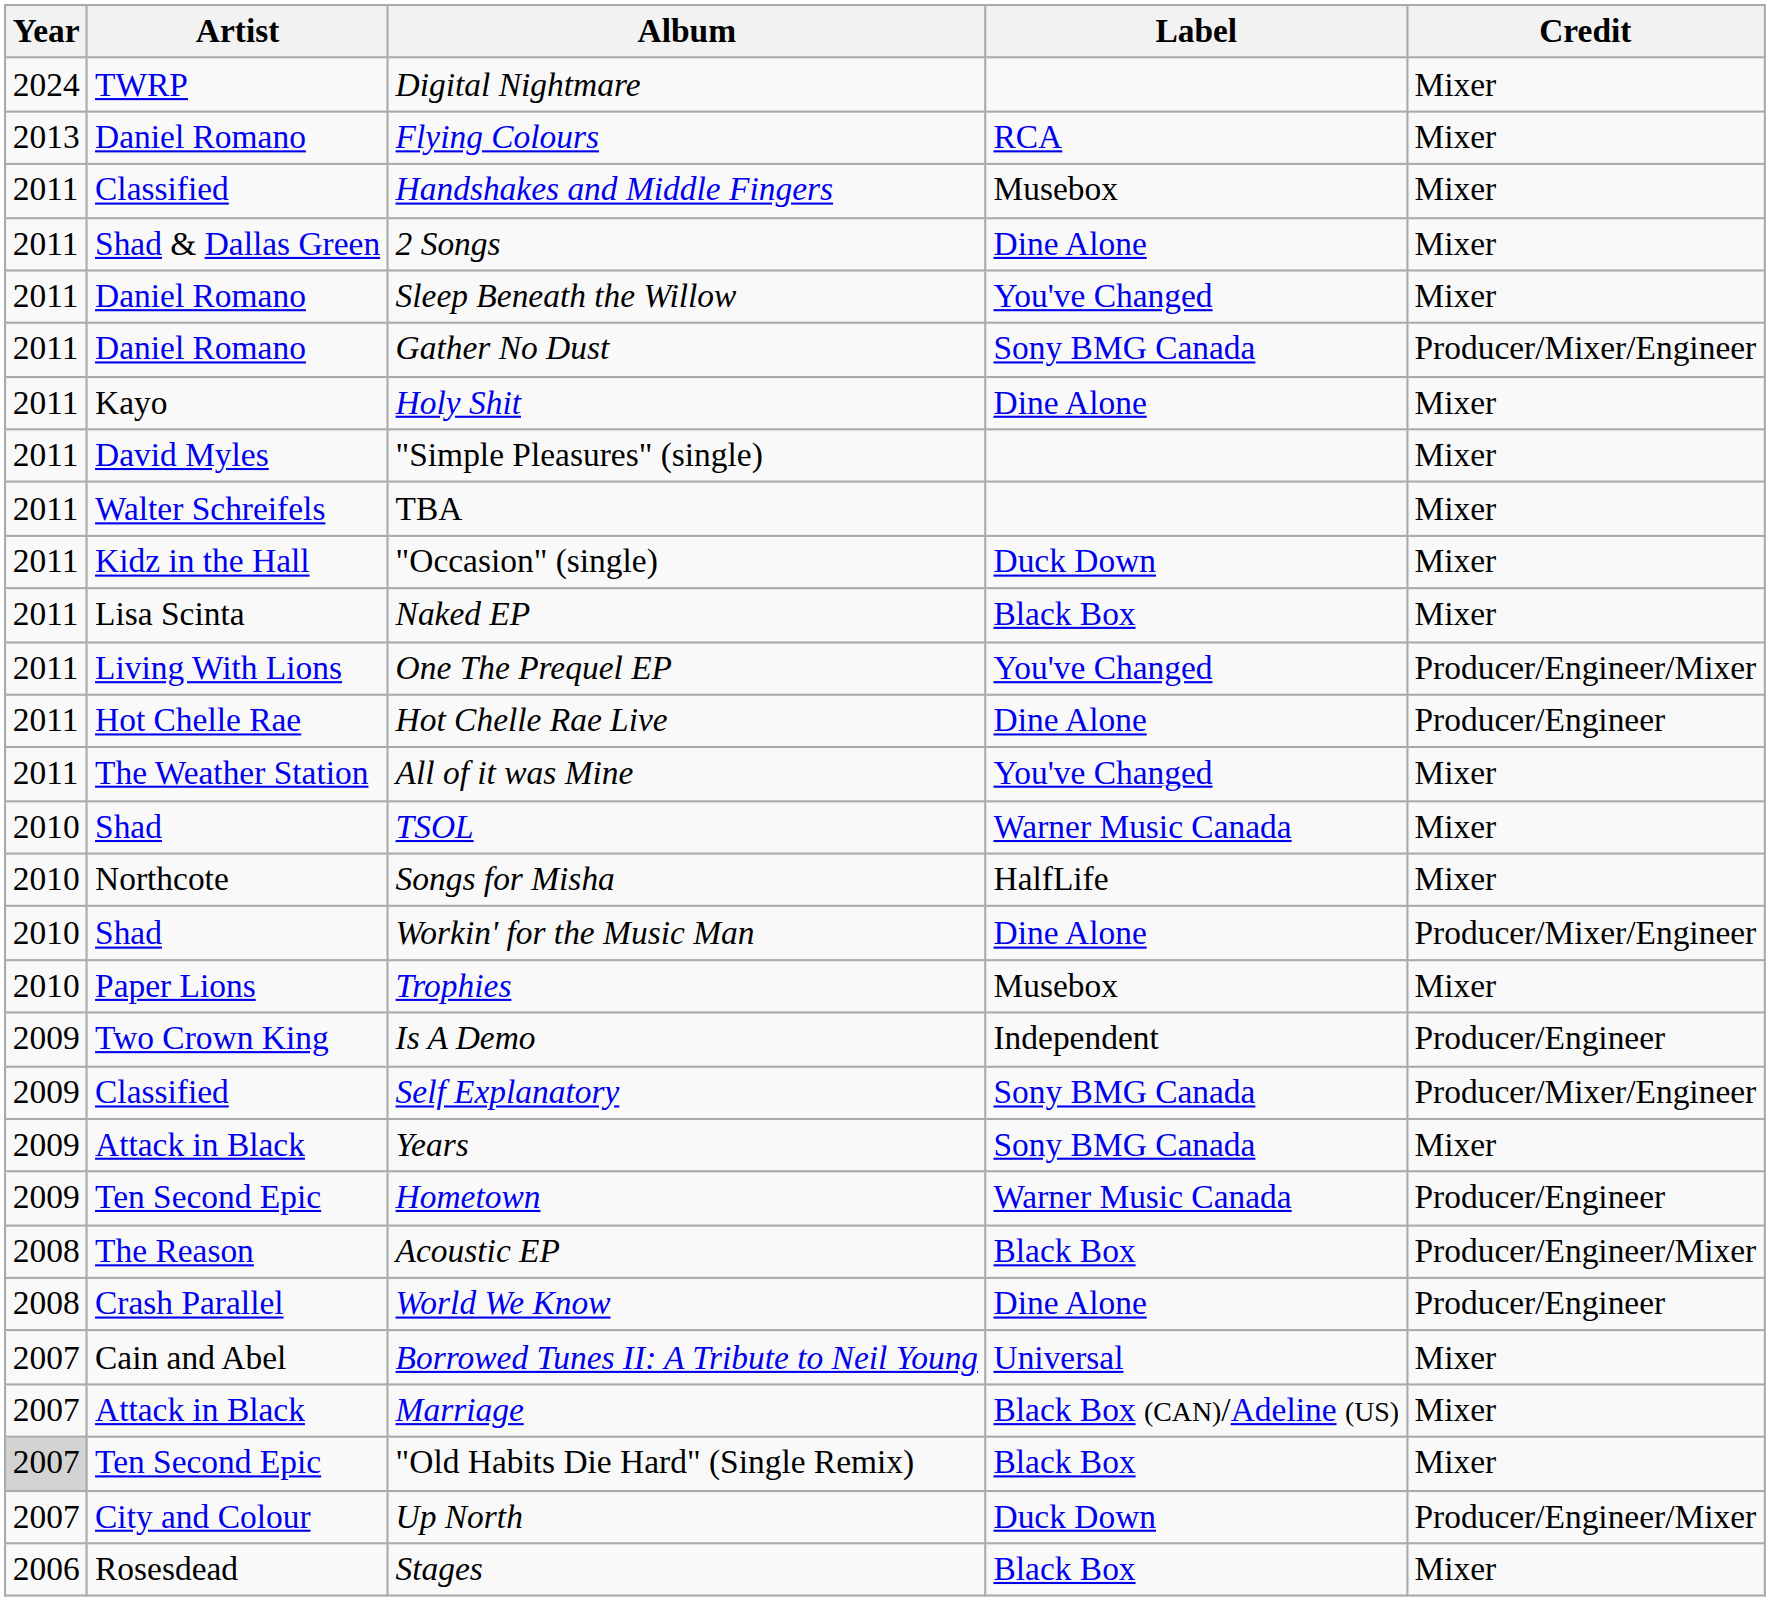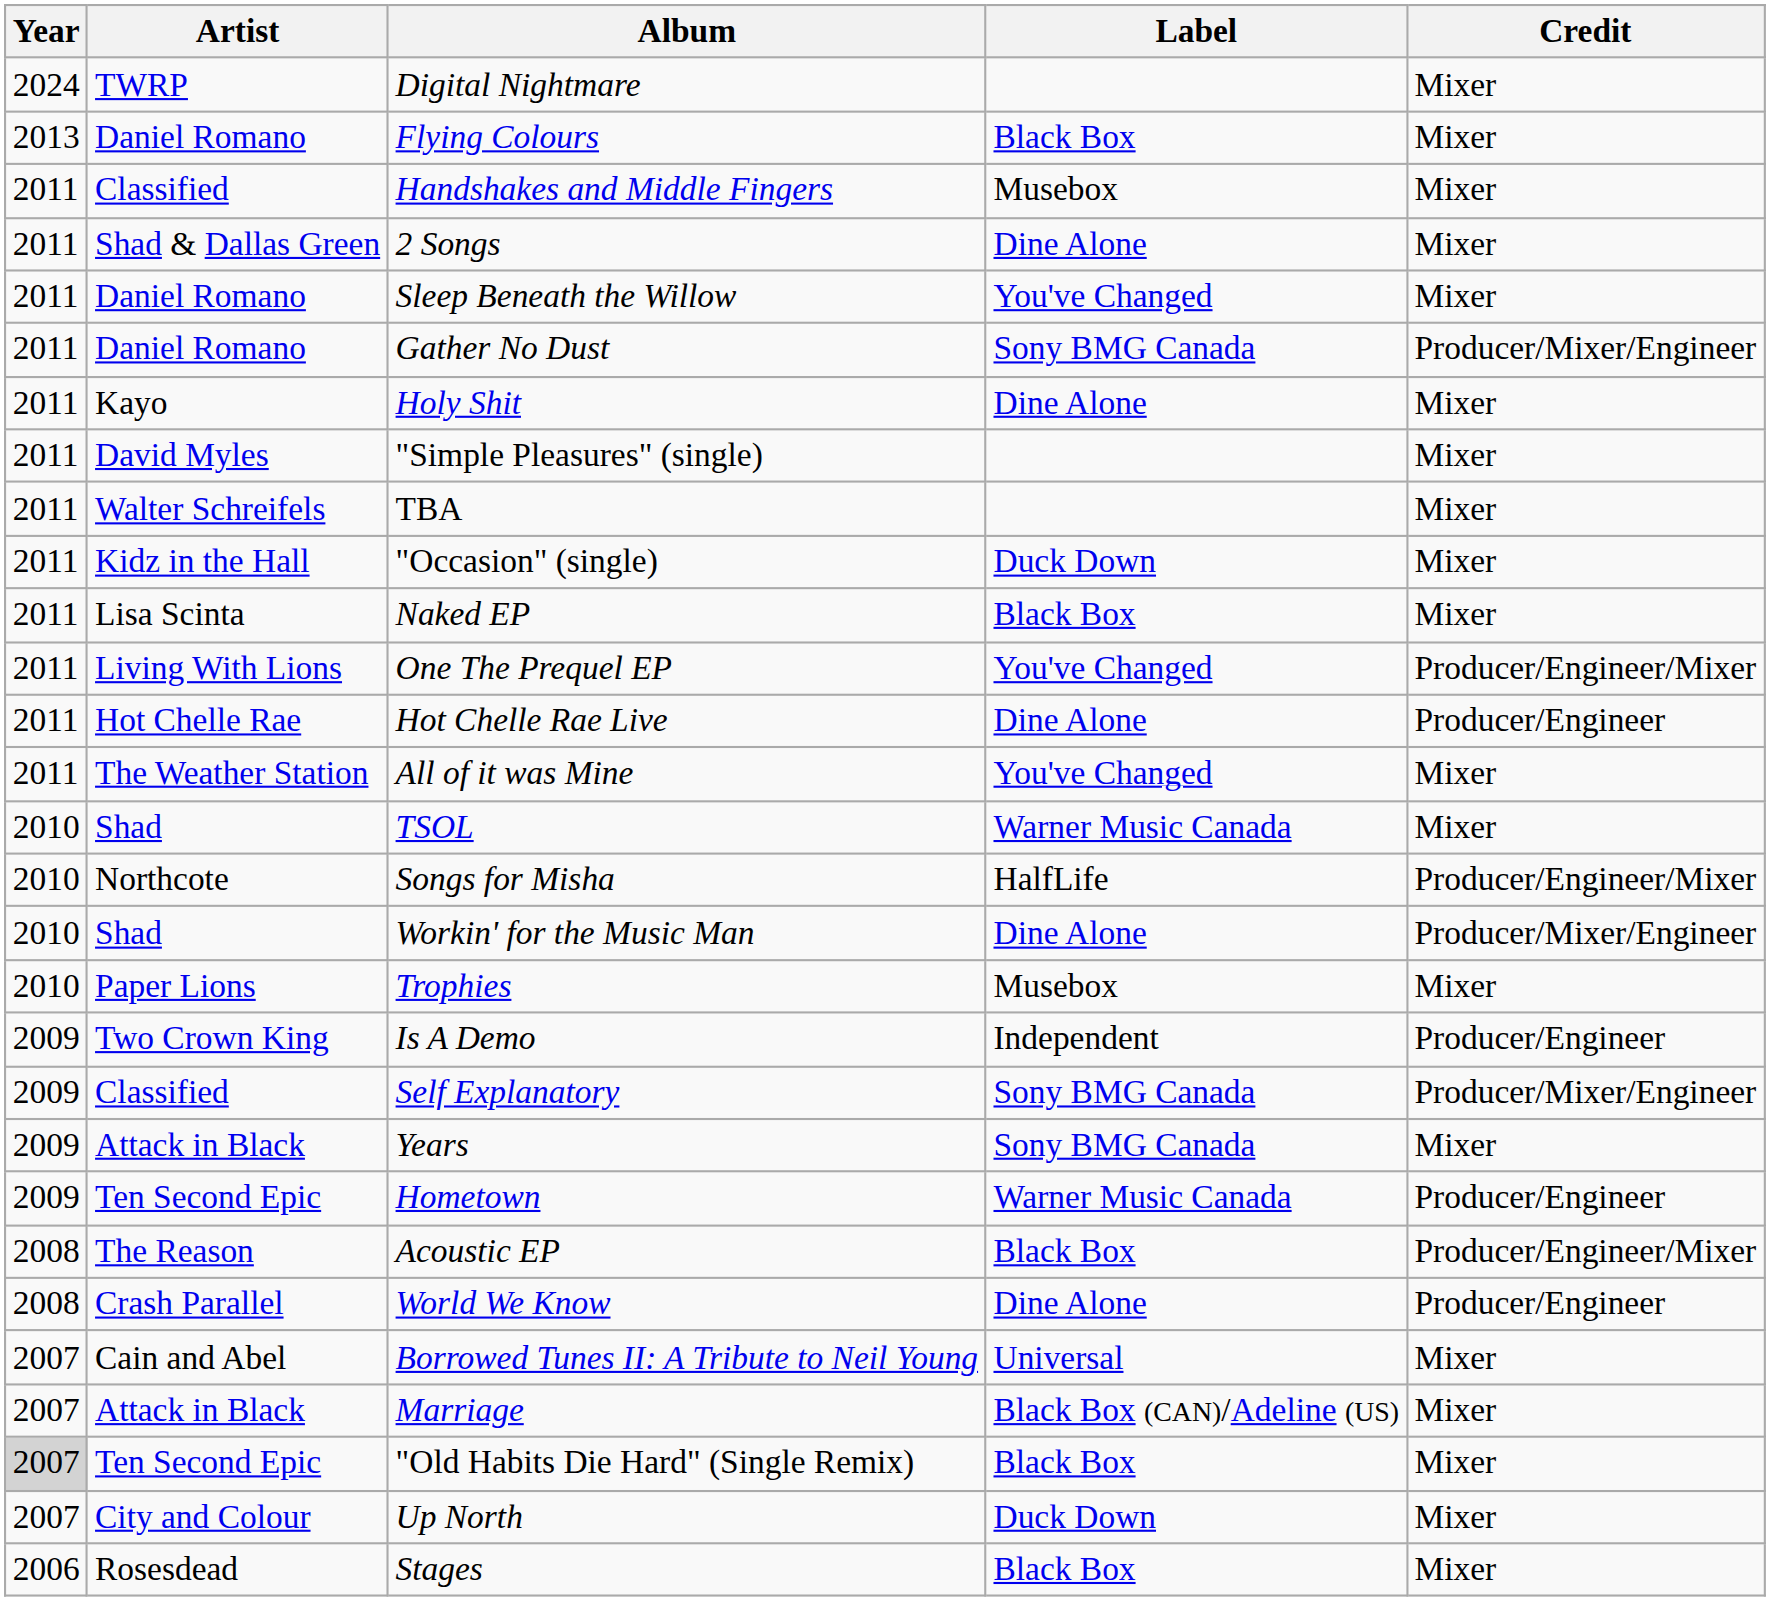 <table class="wikitable">
 <tr>
 <th>Year</th>
 <th>Artist</th>
 <th>Album</th>
 <th>Label</th>
 <th>Credit</th>
 </tr>
 <tr>
 <td>2024</td>
 <td><a href='#'>TWRP</a></td>
 <td><em>Digital Nightmare</em></td>
 <td></td>
 <td>Mixer</td>
 </tr>
 <tr>
 <td>2013</td>
 <td><a href='#'>Daniel Romano</a></td>
 <td><em><a href='#'>Flying Colours</a></em></td>
-<td><a href='#'>RCA</a></td>
+<td><a href='#'>Black Box</a></td>
 <td>Mixer</td>
 </tr>
 <tr>
 <td>2011</td>
 <td><a href='#'>Classified</a></td>
 <td><em><a href='#'>Handshakes and Middle Fingers</a></em></td>
 <td>Musebox</td>
 <td>Mixer</td>
 </tr>
 <tr>
 <td>2011</td>
 <td><a href='#'>Shad</a> & <a href='#'>Dallas Green</a></td>
 <td><em>2 Songs</em></td>
 <td><a href='#'>Dine Alone</a></td>
 <td>Mixer</td>
 </tr>
 <tr>
 <td>2011</td>
 <td><a href='#'>Daniel Romano</a></td>
 <td><em>Sleep Beneath the Willow</em></td>
 <td><a href='#'>You've Changed</a></td>
 <td>Mixer</td>
 </tr>
 <tr>
 <td>2011</td>
 <td><a href='#'>Daniel Romano</a></td>
 <td><em>Gather No Dust</em></td>
 <td><a href='#'>Sony BMG Canada</a></td>
 <td>Producer/Mixer/Engineer</td>
 </tr>
 <tr>
 <td>2011</td>
 <td>Kayo</td>
 <td><em><a href='#'>Holy Shit</a></em></td>
 <td><a href='#'>Dine Alone</a></td>
 <td>Mixer</td>
 </tr>
 <tr>
 <td>2011</td>
 <td><a href='#'>David Myles</a></td>
 <td>"Simple Pleasures" (single)</td>
 <td></td>
 <td>Mixer</td>
 </tr>
 <tr>
 <td>2011</td>
 <td><a href='#'>Walter Schreifels</a></td>
 <td>TBA</td>
 <td></td>
 <td>Mixer</td>
 </tr>
 <tr>
 <td>2011</td>
 <td><a href='#'>Kidz in the Hall</a></td>
 <td>"Occasion" (single)</td>
 <td><a href='#'>Duck Down</a></td>
 <td>Mixer</td>
 </tr>
 <tr>
 <td>2011</td>
 <td>Lisa Scinta</td>
 <td><em>Naked EP</em></td>
 <td><a href='#'>Black Box</a></td>
 <td>Mixer</td>
 </tr>
 <tr>
 <td>2011</td>
 <td><a href='#'>Living With Lions</a></td>
 <td><em>One The Prequel EP</em></td>
 <td><a href='#'>You've Changed</a></td>
 <td>Producer/Engineer/Mixer</td>
 </tr>
 <tr>
 <td>2011</td>
 <td><a href='#'>Hot Chelle Rae</a></td>
 <td><em>Hot Chelle Rae Live</em></td>
 <td><a href='#'>Dine Alone</a></td>
 <td>Producer/Engineer</td>
 </tr>
 <tr>
 <td>2011</td>
 <td><a href='#'>The Weather Station</a></td>
 <td><em>All of it was Mine</em></td>
 <td><a href='#'>You've Changed</a></td>
 <td>Mixer</td>
 </tr>
 <tr>
 <td>2010</td>
 <td><a href='#'>Shad</a></td>
 <td><em><a href='#'>TSOL</a></em></td>
 <td><a href='#'>Warner Music Canada</a></td>
 <td>Mixer</td>
 </tr>
 <tr>
 <td>2010</td>
 <td>Northcote</td>
 <td><em>Songs for Misha</em></td>
 <td>HalfLife</td>
-<td>Mixer</td>
+<td>Producer/Engineer/Mixer</td>
 </tr>
 <tr>
 <td>2010</td>
 <td><a href='#'>Shad</a></td>
 <td><em>Workin' for the Music Man</em></td>
 <td><a href='#'>Dine Alone</a></td>
 <td>Producer/Mixer/Engineer</td>
 </tr>
 <tr>
 <td>2010</td>
 <td><a href='#'>Paper Lions</a></td>
 <td><em><a href='#'>Trophies</a></em></td>
 <td>Musebox</td>
 <td>Mixer</td>
 </tr>
 <tr>
 <td>2009</td>
 <td><a href='#'>Two Crown King</a></td>
 <td><em>Is A Demo</em></td>
 <td>Independent</td>
 <td>Producer/Engineer</td>
 </tr>
 <tr>
 <td>2009</td>
 <td><a href='#'>Classified</a></td>
 <td><em><a href='#'>Self Explanatory</a></em></td>
 <td><a href='#'>Sony BMG Canada</a></td>
 <td>Producer/Mixer/Engineer</td>
 </tr>
 <tr>
 <td>2009</td>
 <td><a href='#'>Attack in Black</a></td>
 <td><em>Years</em></td>
 <td><a href='#'>Sony BMG Canada</a></td>
 <td>Mixer</td>
 </tr>
 <tr>
 <td>2009</td>
 <td><a href='#'>Ten Second Epic</a></td>
 <td><em><a href='#'>Hometown</a></em></td>
 <td><a href='#'>Warner Music Canada</a></td>
 <td>Producer/Engineer</td>
 </tr>
 <tr>
 <td>2008</td>
 <td><a href='#'>The Reason</a></td>
 <td><em>Acoustic EP</em></td>
 <td><a href='#'>Black Box</a></td>
 <td>Producer/Engineer/Mixer</td>
 </tr>
 <tr>
 <td>2008</td>
 <td><a href='#'>Crash Parallel</a></td>
 <td><em><a href='#'>World We Know</a></em></td>
 <td><a href='#'>Dine Alone</a></td>
 <td>Producer/Engineer</td>
 </tr>
 <tr>
 <td>2007</td>
 <td>Cain and Abel</td>
 <td><em><a href='#'>Borrowed Tunes II: A Tribute to Neil Young</a></em></td>
 <td><a href='#'>Universal</a></td>
 <td>Mixer</td>
 </tr>
 <tr>
 <td>2007</td>
 <td><a href='#'>Attack in Black</a></td>
 <td><em><a href='#'>Marriage</a></em></td>
 <td><a href='#'>Black Box</a> <small>(CAN)</small>/<a href='#'>Adeline</a> <small>(US)</small></td>
 <td>Mixer</td>
 </tr>
 <tr>
 <td style="background: lightgrey;">2007</td>
 <td><a href='#'>Ten Second Epic</a></td>
 <td>"Old Habits Die Hard" (Single Remix)</td>
 <td><a href='#'>Black Box</a></td>
 <td>Mixer</td>
 </tr>
 <tr>
 <td>2007</td>
 <td><a href='#'>City and Colour</a></td>
 <td><em>Up North</em></td>
 <td><a href='#'>Duck Down</a></td>
-<td>Producer/Engineer/Mixer</td>
+<td>Mixer</td>
 </tr>
 <tr>
 <td>2006</td>
 <td>Rosesdead</td>
 <td><em>Stages</em></td>
 <td><a href='#'>Black Box</a></td>
 <td>Mixer</td>
 </tr>
 </table>
